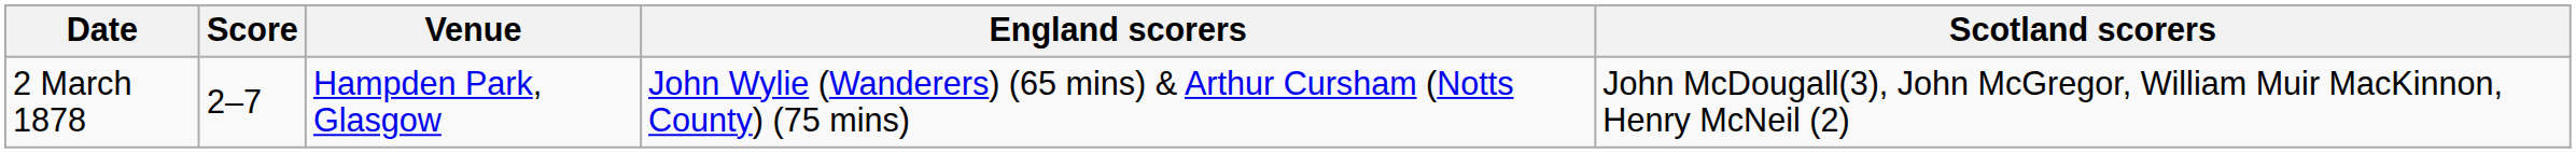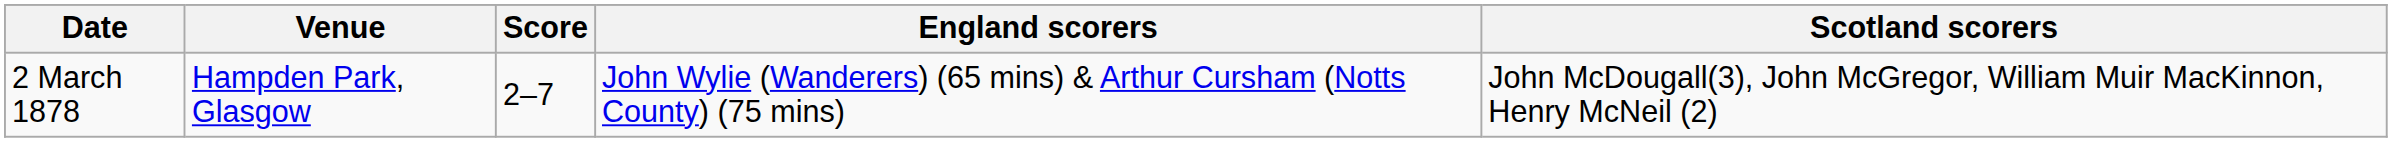 <table class="wikitable">
 <tr>
 <th>Date</th>
+<th>Venue</th>
 <th>Score</th>
-<th>Venue</th>
 <th>England scorers</th>
 <th>Scotland scorers</th>
 </tr>
 <tr>
 <td>2 March 1878</td>
+<td><a href='#'>Hampden Park</a>, <a href='#'>Glasgow</a></td>
 <td>2–7</td>
-<td><a href='#'>Hampden Park</a>, <a href='#'>Glasgow</a></td>
 <td><a href='#'>John Wylie</a> (<a href='#'>Wanderers</a>) (65 mins) & <a href='#'>Arthur Cursham</a> (<a href='#'>Notts County</a>) (75 mins)</td>
 <td>John McDougall(3), John McGregor, William Muir MacKinnon, Henry McNeil (2)</td>
 </tr>
 </table>
